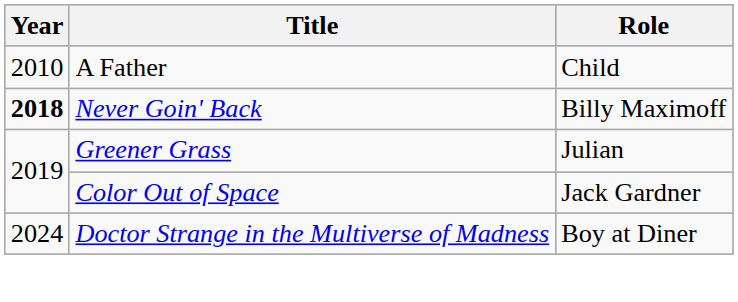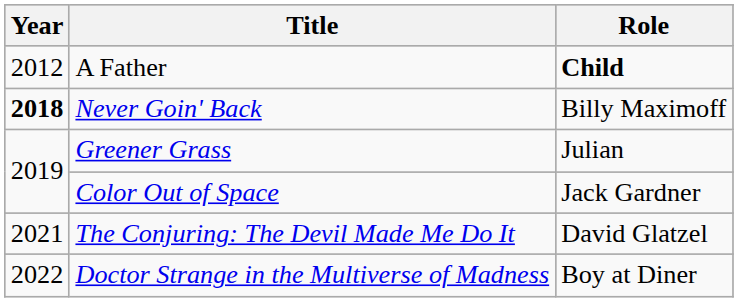 <table class="wikitable sortable">
 <tr>
 <th>Year</th>
 <th>Title</th>
 <th>Role</th>
 </tr>
 <tr>
-<td>2010</td>
+<td>2012</td>
 <td>A Father</td>
-<td>Child</td>
+<td><strong>Child</strong></td>
 </tr>
 <tr>
 <td><strong>2018</strong></td>
 <td><em><a href='#'>Never Goin' Back</a></em></td>
 <td>Billy Maximoff</td>
 </tr>
 <tr>
 <td rowspan="2">2019</td>
 <td><em><a href='#'>Greener Grass</a></em></td>
 <td>Julian</td>
 </tr>
 <tr>
 <td><em><a href='#'>Color Out of Space</a></em></td>
 <td>Jack Gardner</td>
 </tr>
 <tr>
-<td>2024</td>
+<td>2021</td>
+<td><em><a href='#'>The Conjuring: The Devil Made Me Do It</a></em></td>
+<td>David Glatzel</td>
+</tr>
+<tr>
+<td>2022</td>
 <td><em><a href='#'>Doctor Strange in the Multiverse of Madness</a></em></td>
 <td>Boy at Diner</td>
 </tr>
 </table>
